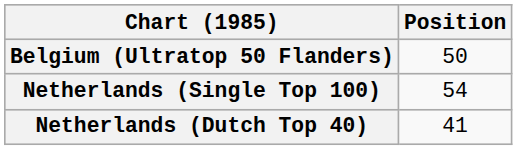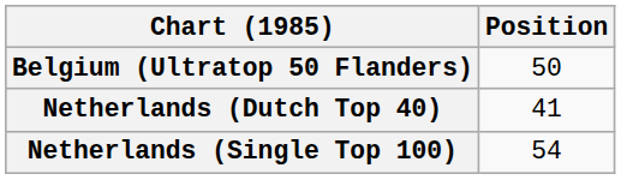 <table class="wikitable sortable plainrowheaders" style="text-align:center">
 <tr>
 <th scope="col">Chart (1985)</th>
 <th scope="col">Position</th>
 </tr>
 <tr>
 <th scope="row">Belgium (Ultratop 50 Flanders)</th>
 <td>50</td>
 </tr>
 <tr>
+<th scope="row">Netherlands (Dutch Top 40)</th>
+<td>41</td>
+</tr>
+<tr>
 <th scope="row">Netherlands (Single Top 100)</th>
 <td>54</td>
 </tr>
-<tr>
-<th scope="row">Netherlands (Dutch Top 40)</th>
-<td>41</td>
-</tr>
 </table>
